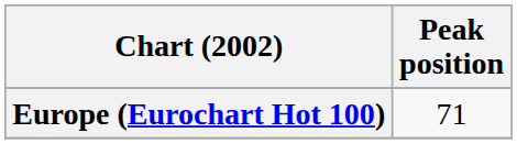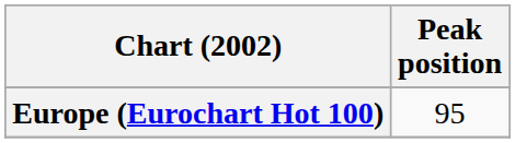 <table class="wikitable sortable plainrowheaders" style="text-align:center">
 <tr>
 <th>Chart (2002)</th>
 <th>Peak<br>position</th>
 </tr>
 <tr>
 </tr>
 <tr>
 </tr>
 <tr>
 </tr>
 <tr>
 </tr>
 <tr>
 </tr>
 <tr>
 <th scope="row">Europe (<a href='#'>Eurochart Hot 100</a>)</th>
-<td>71</td>
+<td>95</td>
 </tr>
 <tr>
 </tr>
 <tr>
 </tr>
 <tr>
 </tr>
 <tr>
 </tr>
 <tr>
 </tr>
 <tr>
 </tr>
 <tr>
 </tr>
 <tr>
 </tr>
 <tr>
 </tr>
 <tr>
 </tr>
 <tr>
 </tr>
 <tr>
 </tr>
 <tr>
 </tr>
 <tr>
 </tr>
 <tr>
 </tr>
 </table>
